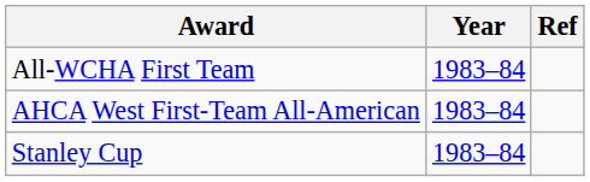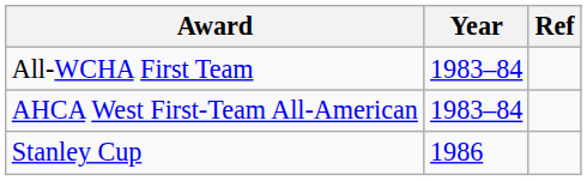 <table class="wikitable">
 <tr>
 <th>Award</th>
 <th>Year</th>
 <th>Ref</th>
 </tr>
 <tr>
 <td>All-<a href='#'>WCHA</a> <a href='#'>First Team</a></td>
 <td><a href='#'>1983–84</a></td>
 <td></td>
 </tr>
 <tr>
 <td><a href='#'>AHCA</a> <a href='#'>West First-Team All-American</a></td>
 <td><a href='#'>1983–84</a></td>
 <td></td>
 </tr>
 <tr>
 <td><a href='#'>Stanley Cup</a></td>
-<td><a href='#'>1983–84</a></td>
+<td><a href='#'>1986</a></td>
 <td></td>
 </tr>
 </table>
